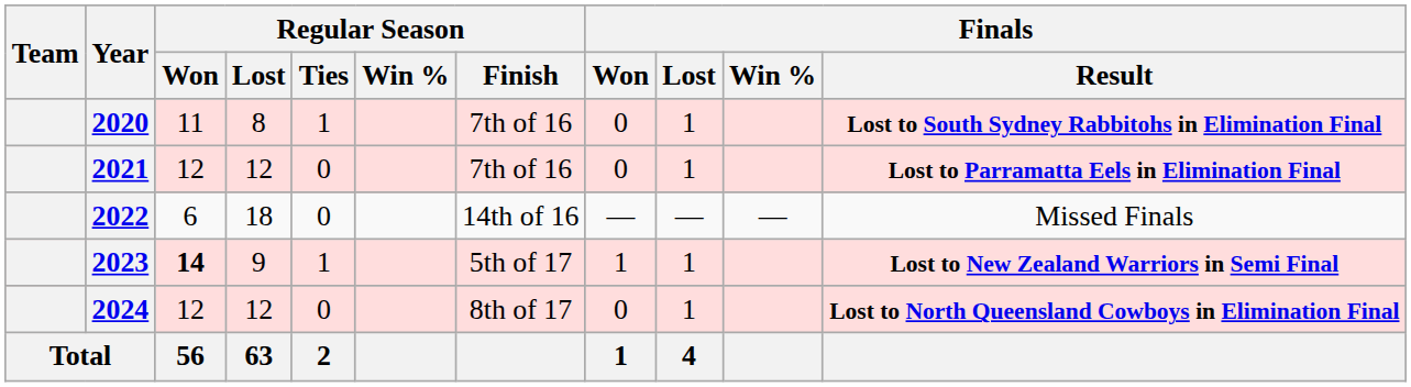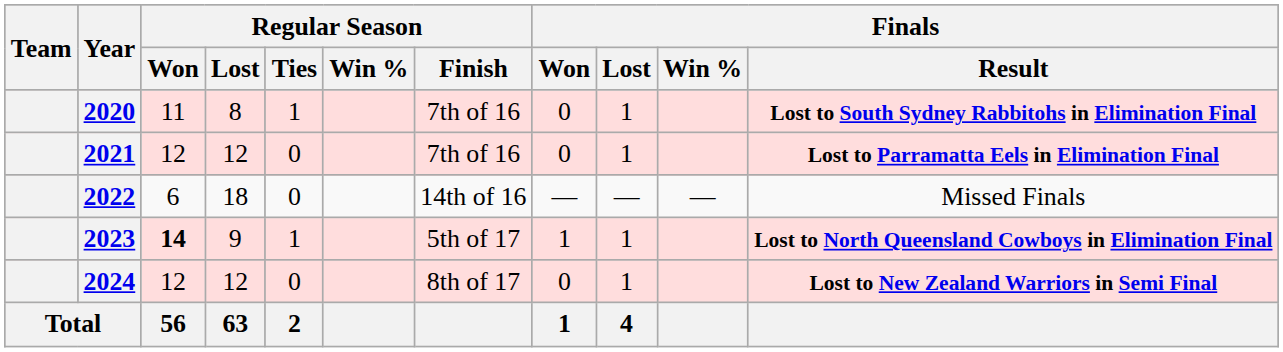 <table class="wikitable" style="font-size:95%; text-align:center;">
 <tr>
 <th rowspan="2">Team</th>
 <th rowspan="2">Year</th>
 <th colspan="5">Regular Season</th>
 <th colspan="4">Finals</th>
 </tr>
 <tr>
 <th>Won</th>
 <th>Lost</th>
 <th>Ties</th>
 <th>Win %</th>
 <th>Finish</th>
 <th>Won</th>
 <th>Lost</th>
 <th>Win %</th>
 <th>Result</th>
 </tr>
 <tr ! style="background:#fdd;">
 <th></th>
 <th><a href='#'>2020</a></th>
 <td>11</td>
 <td>8</td>
 <td>1</td>
 <td></td>
 <td>7th of 16</td>
 <td>0</td>
 <td>1</td>
 <td></td>
 <td><small><strong>Lost to <a href='#'>South Sydney Rabbitohs</a> in <a href='#'>Elimination Final</a></strong></small></td>
 </tr>
 <tr ! style="background:#fdd;">
 <th></th>
 <th><a href='#'>2021</a></th>
 <td>12</td>
 <td>12</td>
 <td>0</td>
 <td></td>
 <td>7th of 16</td>
 <td>0</td>
 <td>1</td>
 <td></td>
 <td><small><strong>Lost to <a href='#'>Parramatta Eels</a> in <a href='#'>Elimination Final</a></strong></small></td>
 </tr>
 <tr>
 <th></th>
 <th><a href='#'>2022</a></th>
 <td>6</td>
 <td>18</td>
 <td>0</td>
 <td></td>
 <td>14th of 16</td>
 <td>—</td>
 <td>—</td>
 <td>—</td>
 <td>Missed Finals</td>
 </tr>
 <tr ! style="background:#fdd;">
 <th></th>
 <th><a href='#'>2023</a></th>
 <td><strong>14</strong></td>
 <td>9</td>
 <td>1</td>
 <td></td>
 <td>5th of 17</td>
 <td>1</td>
 <td>1</td>
 <td></td>
-<td><small><strong>Lost to <a href='#'>New Zealand Warriors</a> in <a href='#'>Semi Final</a></strong></small></td>
+<td><small><strong>Lost to <a href='#'>North Queensland Cowboys</a> in <a href='#'>Elimination Final</a></strong></small></td>
 </tr>
 <tr ! style="background:#fdd;">
 <th></th>
 <th><a href='#'>2024</a></th>
 <td>12</td>
 <td>12</td>
 <td>0</td>
 <td></td>
 <td>8th of 17</td>
 <td>0</td>
 <td>1</td>
 <td></td>
-<td><small><strong>Lost to <a href='#'>North Queensland Cowboys</a> in <a href='#'>Elimination Final</a></strong></small></td>
+<td><small><strong>Lost to <a href='#'>New Zealand Warriors</a> in <a href='#'>Semi Final</a></strong></small></td>
 </tr>
 <tr>
 <th colspan="2">Total</th>
 <th>56</th>
 <th>63</th>
 <th>2</th>
 <th></th>
 <th></th>
 <th>1</th>
 <th>4</th>
 <th></th>
 <th></th>
 </tr>
 </table>
